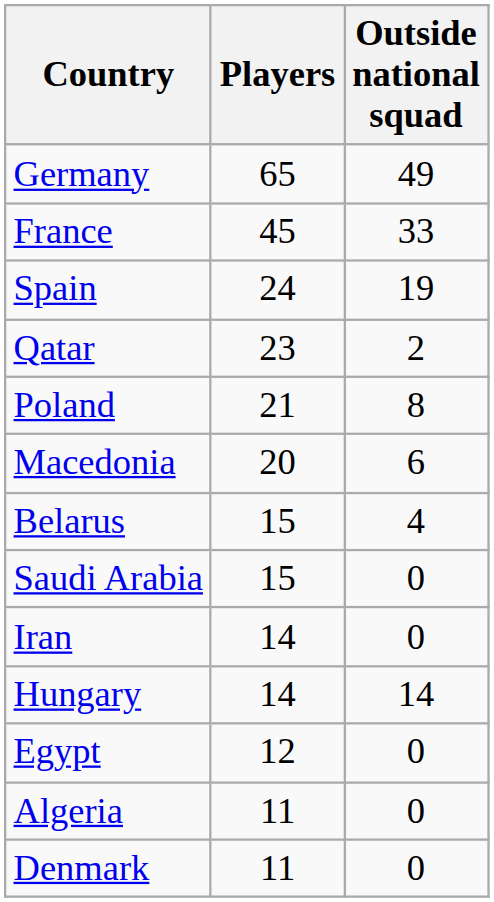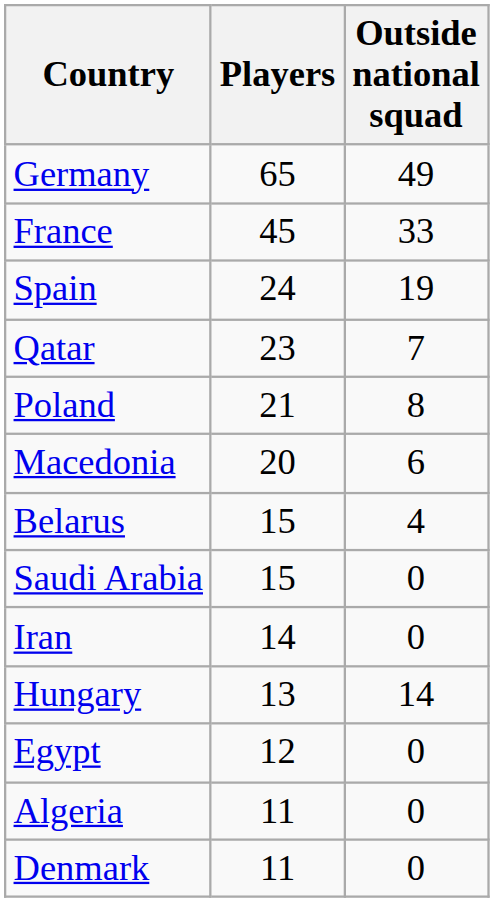 <table class="wikitable sortable">
 <tr>
 <th>Country</th>
 <th>Players</th>
 <th>Outside<br>national<br>squad</th>
 </tr>
 <tr>
 <td> <a href='#'>Germany</a></td>
 <td style="text-align:center">65</td>
 <td style="text-align:center">49</td>
 </tr>
 <tr>
 <td> <a href='#'>France</a></td>
 <td style="text-align:center">45</td>
 <td style="text-align:center">33</td>
 </tr>
 <tr>
 <td> <a href='#'>Spain</a></td>
 <td style="text-align:center">24</td>
 <td style="text-align:center">19</td>
 </tr>
 <tr>
 <td> <a href='#'>Qatar</a></td>
 <td style="text-align:center">23</td>
-<td style="text-align:center">2</td>
+<td style="text-align:center">7</td>
 </tr>
 <tr>
 <td> <a href='#'>Poland</a></td>
 <td style="text-align:center">21</td>
 <td style="text-align:center">8</td>
 </tr>
 <tr>
 <td> <a href='#'>Macedonia</a></td>
 <td style="text-align:center">20</td>
 <td style="text-align:center">6</td>
 </tr>
 <tr>
 <td> <a href='#'>Belarus</a></td>
 <td style="text-align:center">15</td>
 <td style="text-align:center">4</td>
 </tr>
 <tr>
 <td> <a href='#'>Saudi Arabia</a></td>
 <td style="text-align:center">15</td>
 <td style="text-align:center">0</td>
 </tr>
 <tr>
 <td> <a href='#'>Iran</a></td>
 <td style="text-align:center">14</td>
 <td style="text-align:center">0</td>
 </tr>
 <tr>
 <td> <a href='#'>Hungary</a></td>
-<td style="text-align:center">14</td>
+<td style="text-align:center">13</td>
 <td style="text-align:center">14</td>
 </tr>
 <tr>
 <td> <a href='#'>Egypt</a></td>
 <td style="text-align:center">12</td>
 <td style="text-align:center">0</td>
 </tr>
 <tr>
 <td> <a href='#'>Algeria</a></td>
 <td style="text-align:center">11</td>
 <td style="text-align:center">0</td>
 </tr>
 <tr>
 <td> <a href='#'>Denmark</a></td>
 <td style="text-align:center">11</td>
 <td style="text-align:center">0</td>
 </tr>
 </table>
